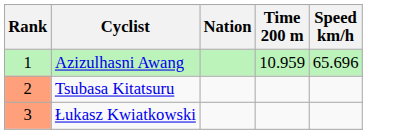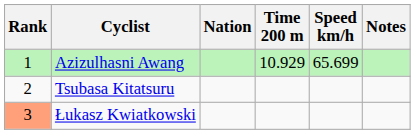 <table class="wikitable sortable" style="text-align:center;">
 <tr>
 <th>Rank</th>
 <th>Cyclist</th>
 <th>Nation</th>
 <th>Time<br>200 m</th>
 <th>Speed<br>km/h</th>
+<th>Notes</th>
 </tr>
 <tr bgcolor=bbf3bb>
 <td>1</td>
 <td align=left><a href='#'>Azizulhasni Awang</a></td>
 <td align=left></td>
-<td>10.959</td>
-<td>65.696</td>
+<td>10.929</td>
+<td>65.699</td>
+<td></td>
 </tr>
 <tr>
-<td style="background: lightsalmon;">2</td>
+<td>2</td>
 <td align=left><a href='#'>Tsubasa Kitatsuru</a></td>
 <td align=left></td>
+<td></td>
 <td></td>
 <td></td>
 </tr>
 <tr>
 <td style="background: lightsalmon;">3</td>
 <td align=left><a href='#'>Łukasz Kwiatkowski</a></td>
 <td align=left></td>
 <td></td>
 <td></td>
+<td></td>
 </tr>
 </table>
